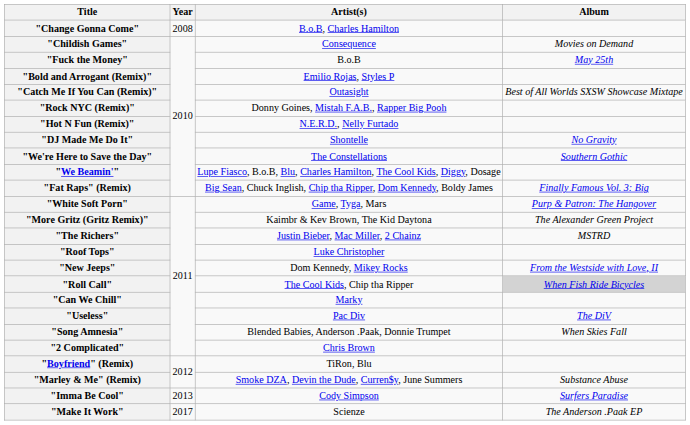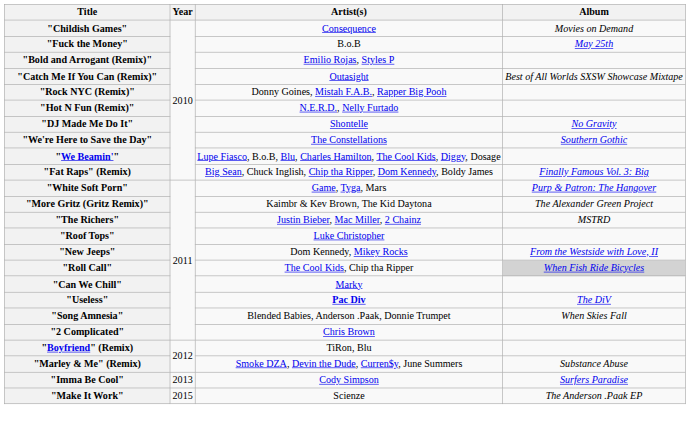 <table class="wikitable plainrowheaders" style="text-align:center;">
 <tr>
 <th scope="col" style="width:16em;">Title</th>
 <th scope="col">Year</th>
 <th scope="col">Artist(s)</th>
 <th scope="col">Album</th>
-</tr>
-<tr>
-<th scope="row">"Change Gonna Come"</th>
-<td>2008</td>
-<td><a href='#'>B.o.B</a>, <a href='#'>Charles Hamilton</a></td>
-<td></td>
 </tr>
 <tr>
 <th scope="row">"Childish Games"</th>
 <td rowspan="10">2010</td>
 <td><a href='#'>Consequence</a></td>
 <td><em>Movies on Demand</em></td>
 </tr>
 <tr>
 <th scope="row">"Fuck the Money"</th>
 <td>B.o.B</td>
 <td><em><a href='#'>May 25th</a></em></td>
 </tr>
 <tr>
 <th scope="row">"Bold and Arrogant (Remix)"</th>
 <td><a href='#'>Emilio Rojas</a>, <a href='#'>Styles P</a></td>
 <td></td>
 </tr>
 <tr>
 <th scope="row">"Catch Me If You Can (Remix)"</th>
 <td><a href='#'>Outasight</a></td>
 <td><em>Best of All Worlds SXSW Showcase Mixtape</em></td>
 </tr>
 <tr>
 <th scope="row">"Rock NYC (Remix)"</th>
 <td>Donny Goines, <a href='#'>Mistah F.A.B.</a>, <a href='#'>Rapper Big Pooh</a></td>
 <td></td>
 </tr>
 <tr>
 <th scope="row">"Hot N Fun (Remix)"</th>
 <td><a href='#'>N.E.R.D.</a>, <a href='#'>Nelly Furtado</a></td>
 <td></td>
 </tr>
 <tr>
 <th scope="row">"DJ Made Me Do It"</th>
 <td><a href='#'>Shontelle</a></td>
 <td><em><a href='#'>No Gravity</a></em></td>
 </tr>
 <tr>
 <th scope="row">"We're Here to Save the Day"</th>
 <td><a href='#'>The Constellations</a></td>
 <td><em><a href='#'>Southern Gothic</a></em></td>
 </tr>
 <tr>
 <th scope="row">"<a href='#'>We Beamin'</a>"</th>
 <td><a href='#'>Lupe Fiasco</a>, B.o.B, <a href='#'>Blu</a>, <a href='#'>Charles Hamilton</a>, <a href='#'>The Cool Kids</a>, <a href='#'>Diggy</a>, Dosage</td>
 <td></td>
 </tr>
 <tr>
 <th scope="row">"Fat Raps" (Remix)</th>
 <td><a href='#'>Big Sean</a>, Chuck Inglish, <a href='#'>Chip tha Ripper</a>, <a href='#'>Dom Kennedy</a>, Boldy James</td>
 <td><em><a href='#'>Finally Famous Vol. 3: Big</a></em></td>
 </tr>
 <tr>
 <th scope="row">"White Soft Porn"</th>
 <td rowspan="10">2011</td>
 <td><a href='#'>Game</a>, <a href='#'>Tyga</a>, Mars</td>
 <td><em><a href='#'>Purp & Patron: The Hangover</a></em></td>
 </tr>
 <tr>
 <th scope="row">"More Gritz (Gritz Remix)"</th>
 <td>Kaimbr & Kev Brown, The Kid Daytona</td>
 <td><em>The Alexander Green Project</em></td>
 </tr>
 <tr>
 <th scope="row">"The Richers"</th>
 <td><a href='#'>Justin Bieber</a>, <a href='#'>Mac Miller</a>, <a href='#'>2 Chainz</a></td>
 <td><em>MSTRD</em></td>
 </tr>
 <tr>
 <th scope="row">"Roof Tops"</th>
 <td><a href='#'>Luke Christopher</a></td>
 <td></td>
 </tr>
 <tr>
 <th scope="row">"New Jeeps"</th>
 <td>Dom Kennedy, <a href='#'>Mikey Rocks</a></td>
 <td><em><a href='#'>From the Westside with Love, II</a></em></td>
 </tr>
 <tr>
 <th scope="row">"Roll Call"</th>
 <td><a href='#'>The Cool Kids</a>, Chip tha Ripper</td>
 <td style="background: lightgrey;"><em><a href='#'>When Fish Ride Bicycles</a></em></td>
 </tr>
 <tr>
 <th scope="row">"Can We Chill"</th>
 <td><a href='#'>Marky</a></td>
 <td></td>
 </tr>
 <tr>
 <th scope="row">"Useless"</th>
-<td><a href='#'>Pac Div</a></td>
+<td><strong><a href='#'>Pac Div</a></strong></td>
 <td><em><a href='#'>The DiV</a></em></td>
 </tr>
 <tr>
 <th scope="row">"Song Amnesia"</th>
 <td>Blended Babies, Anderson .Paak, Donnie Trumpet</td>
 <td><em>When Skies Fall</em></td>
 </tr>
 <tr>
 <th scope="row">"2 Complicated"</th>
 <td><a href='#'>Chris Brown</a></td>
 <td></td>
 </tr>
 <tr>
 <th scope="row">"<a href='#'>Boyfriend</a>" (Remix)</th>
 <td rowspan="2">2012</td>
 <td>TiRon, Blu</td>
 <td></td>
 </tr>
 <tr>
 <th scope="row">"Marley & Me" (Remix)</th>
 <td><a href='#'>Smoke DZA</a>, <a href='#'>Devin the Dude</a>, <a href='#'>Curren$y</a>, June Summers</td>
 <td><em>Substance Abuse</em></td>
 </tr>
 <tr>
 <th scope="row">"Imma Be Cool"</th>
 <td>2013</td>
 <td><a href='#'>Cody Simpson</a></td>
 <td><em><a href='#'>Surfers Paradise</a></em></td>
 </tr>
 <tr>
 <th scope="row">"Make It Work"</th>
-<td>2017</td>
+<td>2015</td>
 <td>Scienze</td>
 <td><em>The Anderson .Paak EP</em></td>
 </tr>
 </table>
